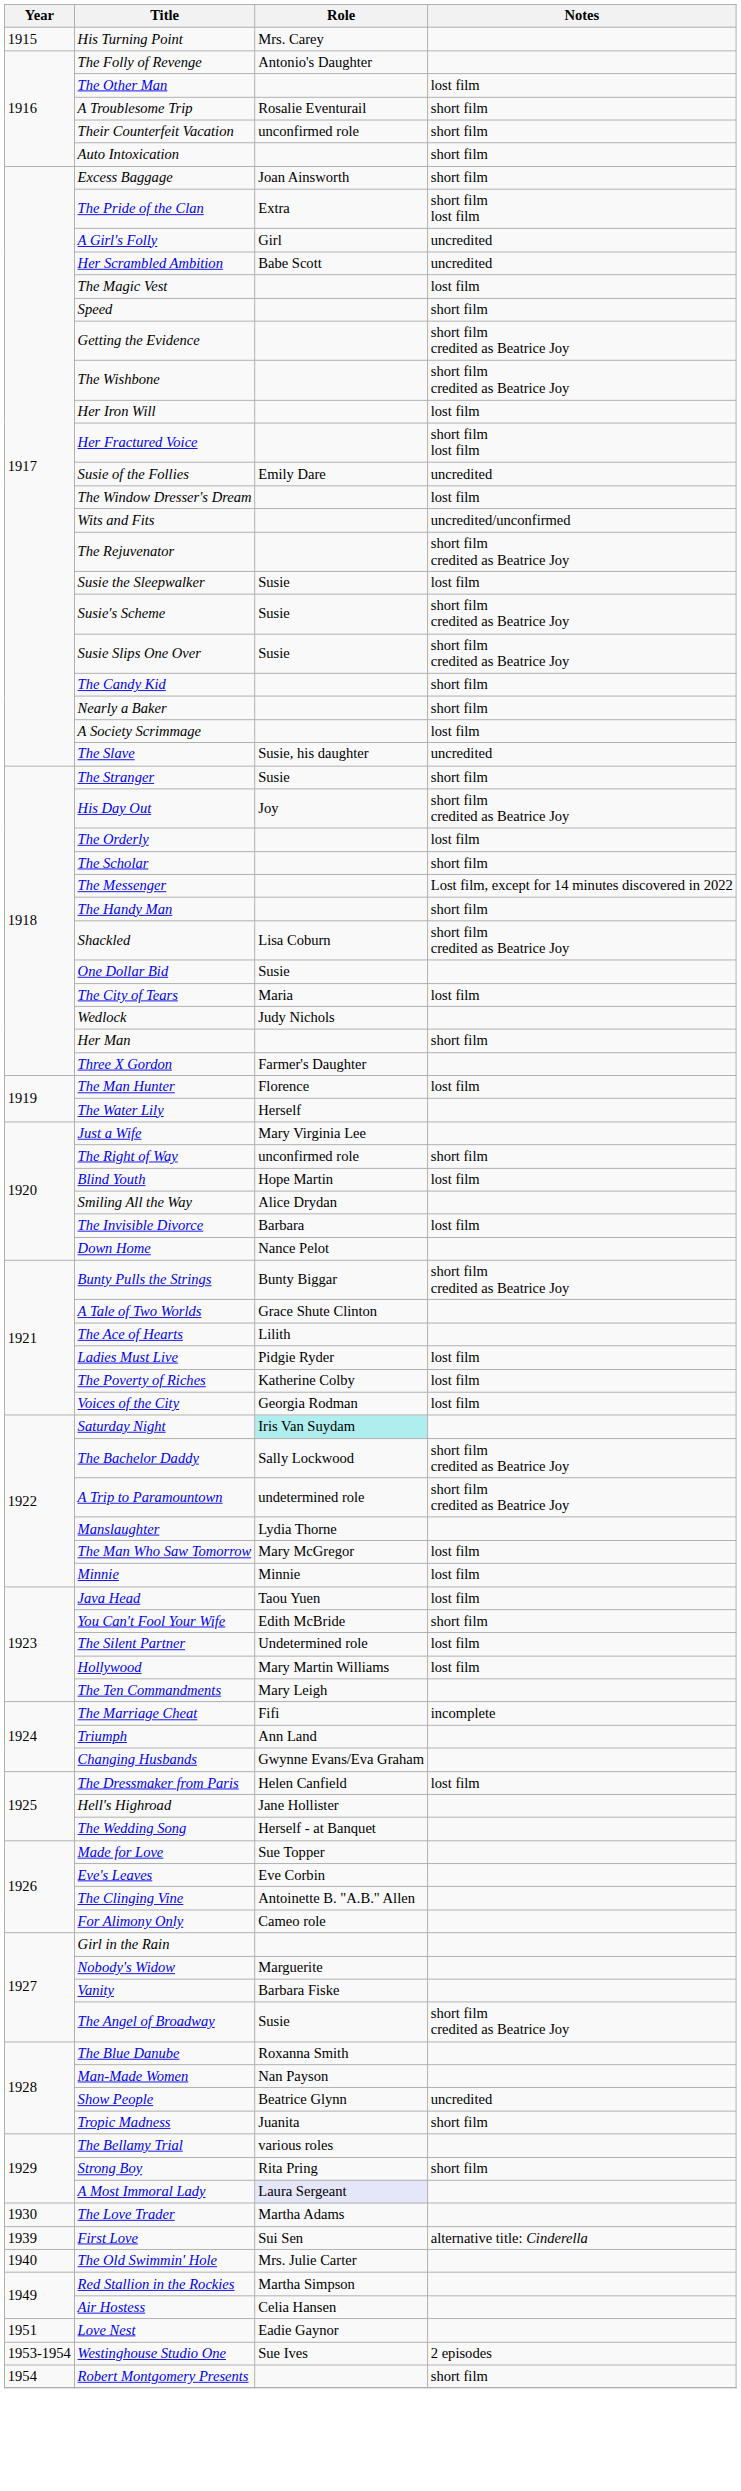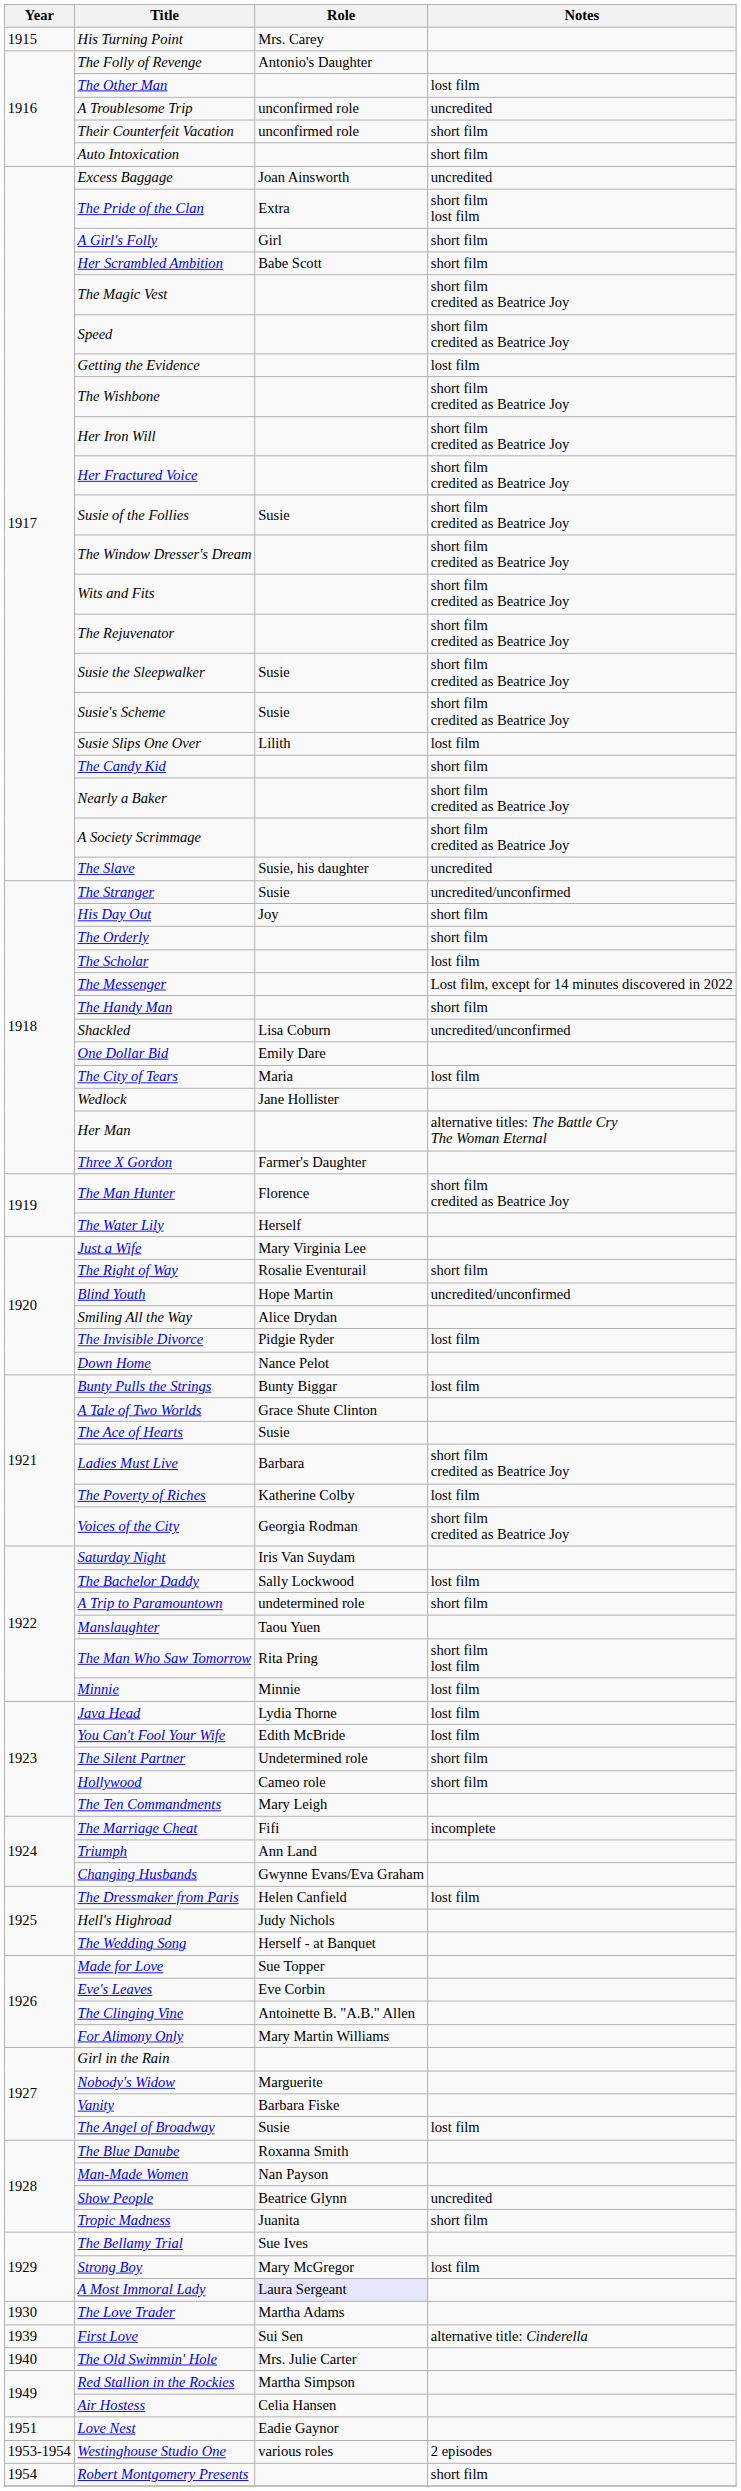 <table class="wikitable sortable">
 <tr>
 <th>Year</th>
 <th>Title</th>
 <th>Role</th>
 <th class="unsortable">Notes</th>
 </tr>
 <tr>
 <td>1915</td>
 <td><em>His Turning Point</em></td>
 <td>Mrs. Carey</td>
 <td></td>
 </tr>
 <tr>
 <td rowspan=5>1916</td>
 <td><em>The Folly of Revenge</em></td>
 <td>Antonio's Daughter</td>
 <td></td>
 </tr>
 <tr>
 <td><em><a href='#'>The Other Man</a></em></td>
 <td></td>
 <td>lost film</td>
 </tr>
 <tr>
 <td><em>A Troublesome Trip</em></td>
-<td>Rosalie Eventurail</td>
-<td>short film</td>
+<td>unconfirmed role</td>
+<td>uncredited</td>
 </tr>
 <tr>
 <td><em>Their Counterfeit Vacation</em></td>
 <td>unconfirmed role</td>
 <td>short film</td>
 </tr>
 <tr>
 <td><em>Auto Intoxication</em></td>
 <td></td>
 <td>short film</td>
 </tr>
 <tr>
 <td rowspan=21>1917</td>
 <td><em>Excess Baggage</em></td>
 <td>Joan Ainsworth</td>
-<td>short film</td>
+<td>uncredited</td>
 </tr>
 <tr>
 <td><em><a href='#'>The Pride of the Clan</a></em></td>
 <td>Extra</td>
 <td>short film<br>lost film</td>
 </tr>
 <tr>
 <td><em><a href='#'>A Girl's Folly</a></em></td>
 <td>Girl</td>
-<td>uncredited</td>
+<td>short film</td>
 </tr>
 <tr>
 <td><em><a href='#'>Her Scrambled Ambition</a></em></td>
 <td>Babe Scott</td>
-<td>uncredited</td>
+<td>short film</td>
 </tr>
 <tr>
 <td><em>The Magic Vest</em></td>
 <td></td>
-<td>lost film</td>
+<td>short film<br>credited as Beatrice Joy</td>
 </tr>
 <tr>
 <td><em>Speed</em></td>
 <td></td>
-<td>short film</td>
+<td>short film<br>credited as Beatrice Joy</td>
 </tr>
 <tr>
 <td><em>Getting the Evidence</em></td>
 <td></td>
-<td>short film<br>credited as Beatrice Joy</td>
+<td>lost film</td>
 </tr>
 <tr>
 <td><em>The Wishbone</em></td>
 <td></td>
 <td>short film<br>credited as Beatrice Joy</td>
 </tr>
 <tr>
 <td><em>Her Iron Will</em></td>
 <td></td>
-<td>lost film</td>
+<td>short film<br>credited as Beatrice Joy</td>
 </tr>
 <tr>
 <td><em><a href='#'>Her Fractured Voice</a></em></td>
 <td></td>
-<td>short film<br>lost film</td>
+<td>short film<br>credited as Beatrice Joy</td>
 </tr>
 <tr>
 <td><em>Susie of the Follies</em></td>
-<td>Emily Dare</td>
-<td>uncredited</td>
+<td>Susie</td>
+<td>short film<br>credited as Beatrice Joy</td>
 </tr>
 <tr>
 <td><em>The Window Dresser's Dream</em></td>
 <td></td>
-<td>lost film</td>
+<td>short film<br>credited as Beatrice Joy</td>
 </tr>
 <tr>
 <td><em>Wits and Fits</em></td>
 <td></td>
-<td>uncredited/unconfirmed</td>
+<td>short film<br>credited as Beatrice Joy</td>
 </tr>
 <tr>
 <td><em>The Rejuvenator</em></td>
 <td></td>
 <td>short film<br>credited as Beatrice Joy</td>
 </tr>
 <tr>
 <td><em>Susie the Sleepwalker</em></td>
 <td>Susie</td>
-<td>lost film</td>
+<td>short film<br>credited as Beatrice Joy</td>
 </tr>
 <tr>
 <td><em>Susie's Scheme</em></td>
 <td>Susie</td>
 <td>short film<br>credited as Beatrice Joy</td>
 </tr>
 <tr>
 <td><em>Susie Slips One Over</em></td>
-<td>Susie</td>
-<td>short film<br>credited as Beatrice Joy</td>
+<td>Lilith</td>
+<td>lost film</td>
 </tr>
 <tr>
 <td><em><a href='#'>The Candy Kid</a></em></td>
 <td></td>
 <td>short film</td>
 </tr>
 <tr>
 <td><em>Nearly a Baker</em></td>
 <td></td>
-<td>short film</td>
+<td>short film<br>credited as Beatrice Joy</td>
 </tr>
 <tr>
 <td><em>A Society Scrimmage</em></td>
 <td></td>
-<td>lost film</td>
+<td>short film<br>credited as Beatrice Joy</td>
 </tr>
 <tr>
 <td><em><a href='#'>The Slave</a></em></td>
 <td>Susie, his daughter</td>
 <td>uncredited</td>
 </tr>
 <tr>
 <td rowspan=12>1918</td>
 <td><em><a href='#'>The Stranger</a></em></td>
 <td>Susie</td>
-<td>short film</td>
+<td>uncredited/unconfirmed</td>
 </tr>
 <tr>
 <td><em><a href='#'>His Day Out</a></em></td>
 <td>Joy</td>
-<td>short film<br>credited as Beatrice Joy</td>
+<td>short film</td>
 </tr>
 <tr>
 <td><em><a href='#'>The Orderly</a></em></td>
 <td></td>
-<td>lost film</td>
+<td>short film</td>
 </tr>
 <tr>
 <td><em><a href='#'>The Scholar</a></em></td>
 <td></td>
-<td>short film</td>
+<td>lost film</td>
 </tr>
 <tr>
 <td><em><a href='#'>The Messenger</a></em></td>
 <td></td>
 <td>Lost film, except for 14 minutes discovered in 2022</td>
 </tr>
 <tr>
 <td><em><a href='#'>The Handy Man</a></em></td>
 <td></td>
 <td>short film</td>
 </tr>
 <tr>
 <td><em>Shackled</em></td>
 <td>Lisa Coburn</td>
-<td>short film<br>credited as Beatrice Joy</td>
+<td>uncredited/unconfirmed</td>
 </tr>
 <tr>
 <td><em><a href='#'>One Dollar Bid</a></em></td>
-<td>Susie</td>
+<td>Emily Dare</td>
 <td></td>
 </tr>
 <tr>
 <td><em><a href='#'>The City of Tears</a></em></td>
 <td>Maria</td>
 <td>lost film</td>
 </tr>
 <tr>
 <td><em>Wedlock</em></td>
-<td>Judy Nichols</td>
+<td>Jane Hollister</td>
 <td></td>
 </tr>
 <tr>
 <td><em>Her Man</em></td>
 <td></td>
-<td>short film</td>
+<td>alternative titles: <em>The Battle Cry</em><br><em>The Woman Eternal</em></td>
 </tr>
 <tr>
 <td><em><a href='#'>Three X Gordon</a></em></td>
 <td>Farmer's Daughter</td>
 <td></td>
 </tr>
 <tr>
 <td rowspan=2>1919</td>
 <td><em><a href='#'>The Man Hunter</a></em></td>
 <td>Florence</td>
-<td>lost film</td>
+<td>short film<br>credited as Beatrice Joy</td>
 </tr>
 <tr>
 <td><em><a href='#'>The Water Lily</a></em></td>
 <td>Herself</td>
 <td></td>
 </tr>
 <tr>
 <td rowspan=6>1920</td>
 <td><em><a href='#'>Just a Wife</a></em></td>
 <td>Mary Virginia Lee</td>
 <td></td>
 </tr>
 <tr>
 <td><em><a href='#'>The Right of Way</a></em></td>
-<td>unconfirmed role</td>
+<td>Rosalie Eventurail</td>
 <td>short film</td>
 </tr>
 <tr>
 <td><em><a href='#'>Blind Youth</a></em></td>
 <td>Hope Martin</td>
-<td>lost film</td>
+<td>uncredited/unconfirmed</td>
 </tr>
 <tr>
 <td><em>Smiling All the Way</em></td>
 <td>Alice Drydan</td>
 <td></td>
 </tr>
 <tr>
 <td><em><a href='#'>The Invisible Divorce</a></em></td>
-<td>Barbara</td>
+<td>Pidgie Ryder</td>
 <td>lost film</td>
 </tr>
 <tr>
 <td><em><a href='#'>Down Home</a></em></td>
 <td>Nance Pelot</td>
 <td></td>
 </tr>
 <tr>
 <td rowspan=6>1921</td>
 <td><em><a href='#'>Bunty Pulls the Strings</a></em></td>
 <td>Bunty Biggar</td>
-<td>short film<br>credited as Beatrice Joy</td>
+<td>lost film</td>
 </tr>
 <tr>
 <td><em><a href='#'>A Tale of Two Worlds</a></em></td>
 <td>Grace Shute Clinton</td>
 <td></td>
 </tr>
 <tr>
 <td><em><a href='#'>The Ace of Hearts</a></em></td>
-<td>Lilith</td>
+<td>Susie</td>
 <td></td>
 </tr>
 <tr>
 <td><em><a href='#'>Ladies Must Live</a></em></td>
-<td>Pidgie Ryder</td>
-<td>lost film</td>
+<td>Barbara</td>
+<td>short film<br>credited as Beatrice Joy</td>
 </tr>
 <tr>
 <td><em><a href='#'>The Poverty of Riches</a></em></td>
 <td>Katherine Colby</td>
 <td>lost film</td>
 </tr>
 <tr>
 <td><em><a href='#'>Voices of the City</a></em></td>
 <td>Georgia Rodman</td>
-<td>lost film</td>
+<td>short film<br>credited as Beatrice Joy</td>
 </tr>
 <tr>
 <td rowspan=6>1922</td>
 <td><em><a href='#'>Saturday Night</a></em></td>
-<td style="background: paleturquoise;">Iris Van Suydam</td>
+<td>Iris Van Suydam</td>
 <td></td>
 </tr>
 <tr>
 <td><em><a href='#'>The Bachelor Daddy</a></em></td>
 <td>Sally Lockwood</td>
-<td>short film<br>credited as Beatrice Joy</td>
+<td>lost film</td>
 </tr>
 <tr>
 <td><em><a href='#'>A Trip to Paramountown</a></em></td>
 <td>undetermined role</td>
-<td>short film<br>credited as Beatrice Joy</td>
+<td>short film</td>
 </tr>
 <tr>
 <td><em><a href='#'>Manslaughter</a></em></td>
-<td>Lydia Thorne</td>
+<td>Taou Yuen</td>
 <td></td>
 </tr>
 <tr>
 <td><em><a href='#'>The Man Who Saw Tomorrow</a></em></td>
-<td>Mary McGregor</td>
-<td>lost film</td>
+<td>Rita Pring</td>
+<td>short film<br>lost film</td>
 </tr>
 <tr>
 <td><em><a href='#'>Minnie</a></em></td>
 <td>Minnie</td>
 <td>lost film</td>
 </tr>
 <tr>
 <td rowspan=5>1923</td>
 <td><em><a href='#'>Java Head</a></em></td>
-<td>Taou Yuen</td>
+<td>Lydia Thorne</td>
 <td>lost film</td>
 </tr>
 <tr>
 <td><em><a href='#'>You Can't Fool Your Wife</a></em></td>
 <td>Edith McBride</td>
-<td>short film</td>
+<td>lost film</td>
 </tr>
 <tr>
 <td><em><a href='#'>The Silent Partner</a></em></td>
 <td>Undetermined role</td>
-<td>lost film</td>
+<td>short film</td>
 </tr>
 <tr>
 <td><em><a href='#'>Hollywood</a></em></td>
-<td>Mary Martin Williams</td>
-<td>lost film</td>
+<td>Cameo role</td>
+<td>short film</td>
 </tr>
 <tr>
 <td><em><a href='#'>The Ten Commandments</a></em></td>
 <td>Mary Leigh</td>
 <td></td>
 </tr>
 <tr>
 <td rowspan=3>1924</td>
 <td><em><a href='#'>The Marriage Cheat</a></em></td>
 <td>Fifi</td>
 <td>incomplete</td>
 </tr>
 <tr>
 <td><em><a href='#'>Triumph</a></em></td>
 <td>Ann Land</td>
 <td></td>
 </tr>
 <tr>
 <td><em><a href='#'>Changing Husbands</a></em></td>
 <td>Gwynne Evans/Eva Graham</td>
 <td></td>
 </tr>
 <tr>
 <td rowspan=3>1925</td>
 <td><em><a href='#'>The Dressmaker from Paris</a></em></td>
 <td>Helen Canfield</td>
 <td>lost film</td>
 </tr>
 <tr>
 <td><em>Hell's Highroad</em></td>
-<td>Jane Hollister</td>
+<td>Judy Nichols</td>
 <td></td>
 </tr>
 <tr>
 <td><em><a href='#'>The Wedding Song</a></em></td>
 <td>Herself - at Banquet</td>
 <td></td>
 </tr>
 <tr>
 <td rowspan=4>1926</td>
 <td><em><a href='#'>Made for Love</a></em></td>
 <td>Sue Topper</td>
 <td></td>
 </tr>
 <tr>
 <td><em><a href='#'>Eve's Leaves</a></em></td>
 <td>Eve Corbin</td>
 <td></td>
 </tr>
 <tr>
 <td><em><a href='#'>The Clinging Vine</a></em></td>
 <td>Antoinette B. "A.B." Allen</td>
 <td></td>
 </tr>
 <tr>
 <td><em><a href='#'>For Alimony Only</a></em></td>
-<td>Cameo role</td>
+<td>Mary Martin Williams</td>
 <td></td>
 </tr>
 <tr>
 <td rowspan=4>1927</td>
 <td><em>Girl in the Rain</em></td>
 <td></td>
 <td></td>
 </tr>
 <tr>
 <td><em><a href='#'>Nobody's Widow</a></em></td>
 <td>Marguerite</td>
 <td></td>
 </tr>
 <tr>
 <td><em><a href='#'>Vanity</a></em></td>
 <td>Barbara Fiske</td>
 <td></td>
 </tr>
 <tr>
 <td><em><a href='#'>The Angel of Broadway</a></em></td>
 <td>Susie</td>
-<td>short film<br>credited as Beatrice Joy</td>
+<td>lost film</td>
 </tr>
 <tr>
 <td rowspan=4>1928</td>
 <td><em><a href='#'>The Blue Danube</a></em></td>
 <td>Roxanna Smith</td>
 <td></td>
 </tr>
 <tr>
 <td><em><a href='#'>Man-Made Women</a></em></td>
 <td>Nan Payson</td>
 <td></td>
 </tr>
 <tr>
 <td><em><a href='#'>Show People</a></em></td>
 <td>Beatrice Glynn</td>
 <td>uncredited</td>
 </tr>
 <tr>
 <td><em><a href='#'>Tropic Madness</a></em></td>
 <td>Juanita</td>
 <td>short film</td>
 </tr>
 <tr>
 <td rowspan=3>1929</td>
 <td><em><a href='#'>The Bellamy Trial</a></em></td>
-<td>various roles</td>
+<td>Sue Ives</td>
 <td></td>
 </tr>
 <tr>
 <td><em><a href='#'>Strong Boy</a></em></td>
-<td>Rita Pring</td>
-<td>short film</td>
+<td>Mary McGregor</td>
+<td>lost film</td>
 </tr>
 <tr>
 <td><em><a href='#'>A Most Immoral Lady</a></em></td>
 <td style="background: lavender;">Laura Sergeant</td>
 <td></td>
 </tr>
 <tr>
 <td>1930</td>
 <td><em><a href='#'>The Love Trader</a></em></td>
 <td>Martha Adams</td>
 <td></td>
 </tr>
 <tr>
 <td>1939</td>
 <td><em><a href='#'>First Love</a></em></td>
 <td>Sui Sen</td>
 <td>alternative title: <em>Cinderella</em></td>
 </tr>
 <tr>
 <td>1940</td>
 <td><em><a href='#'>The Old Swimmin' Hole</a></em></td>
 <td>Mrs. Julie Carter</td>
 <td></td>
 </tr>
 <tr>
 <td rowspan=2>1949</td>
 <td><em><a href='#'>Red Stallion in the Rockies</a></em></td>
 <td>Martha Simpson</td>
 <td></td>
 </tr>
 <tr>
 <td><em><a href='#'>Air Hostess</a></em></td>
 <td>Celia Hansen</td>
 <td></td>
 </tr>
 <tr>
 <td>1951</td>
 <td><em><a href='#'>Love Nest</a></em></td>
 <td>Eadie Gaynor</td>
 <td></td>
 </tr>
 <tr>
 <td>1953-1954</td>
 <td><em><a href='#'>Westinghouse Studio One</a></em></td>
-<td>Sue Ives</td>
+<td>various roles</td>
 <td>2 episodes</td>
 </tr>
 <tr>
 <td>1954</td>
 <td><em><a href='#'>Robert Montgomery Presents</a></em></td>
 <td></td>
 <td>short film</td>
 </tr>
 <tr>
 </tr>
 </table>
